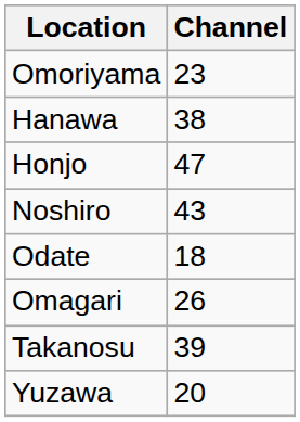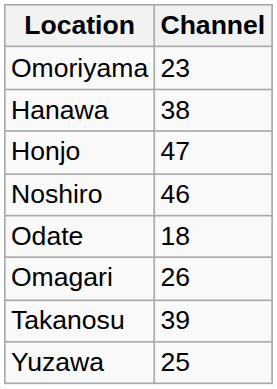 <table class="wikitable sortable">
 <tr>
 <th>Location</th>
 <th>Channel</th>
 </tr>
 <tr>
 <td>Omoriyama</td>
 <td>23</td>
 </tr>
 <tr>
 <td>Hanawa</td>
 <td>38</td>
 </tr>
 <tr>
 <td>Honjo</td>
 <td>47</td>
 </tr>
 <tr>
 <td>Noshiro</td>
-<td>43</td>
+<td>46</td>
 </tr>
 <tr>
 <td>Odate</td>
 <td>18</td>
 </tr>
 <tr>
 <td>Omagari</td>
 <td>26</td>
 </tr>
 <tr>
 <td>Takanosu</td>
 <td>39</td>
 </tr>
 <tr>
 <td>Yuzawa</td>
-<td>20</td>
+<td>25</td>
 </tr>
 </table>
